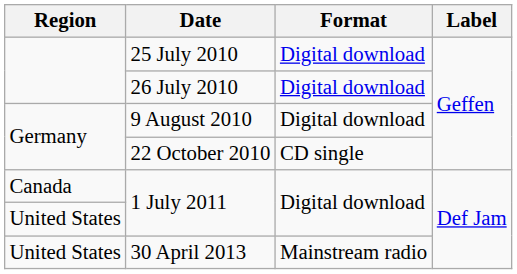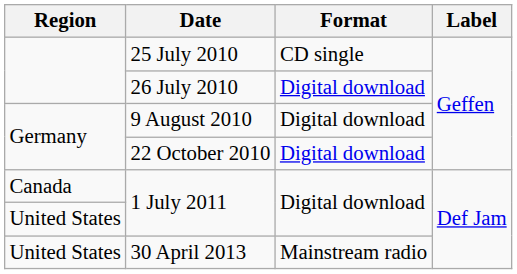 <table class="wikitable">
 <tr>
 <th>Region</th>
 <th>Date</th>
 <th>Format</th>
 <th>Label</th>
 </tr>
 <tr>
 <td rowspan="2"></td>
 <td>25 July 2010</td>
-<td><a href='#'>Digital download</a></td>
+<td>CD single</td>
 <td rowspan="4"><a href='#'>Geffen</a></td>
 </tr>
 <tr>
 <td>26 July 2010</td>
 <td><a href='#'>Digital download</a></td>
 </tr>
 <tr>
 <td rowspan="2">Germany</td>
 <td>9 August 2010</td>
 <td>Digital download</td>
 </tr>
 <tr>
 <td>22 October 2010</td>
-<td>CD single</td>
+<td><a href='#'>Digital download</a></td>
 </tr>
 <tr>
 <td>Canada</td>
 <td rowspan="2">1 July 2011</td>
 <td rowspan="2">Digital download</td>
 <td rowspan="3"><a href='#'>Def Jam</a></td>
 </tr>
 <tr>
 <td>United States</td>
 </tr>
 <tr>
 <td>United States</td>
 <td>30 April 2013</td>
 <td>Mainstream radio</td>
 </tr>
 </table>
